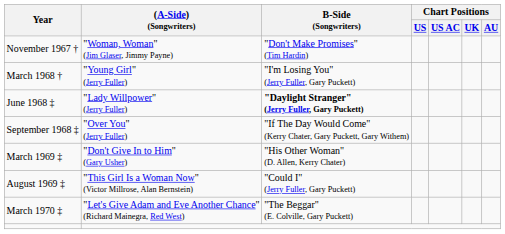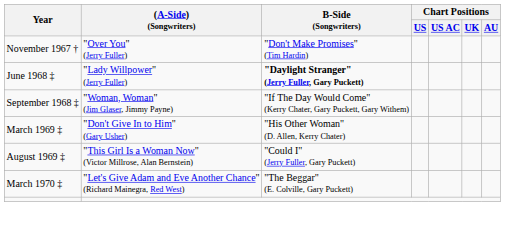 <table class="wikitable">
 <tr>
 <th rowspan="2">Year</th>
 <th rowspan="2">(<a href='#'>A-Side</a>)<br><small>(Songwriters)</small></th>
 <th rowspan="2">B-Side<br><small>(Songwriters)</small></th>
 <th colspan="4">Chart Positions</th>
 </tr>
 <tr>
 <th><a href='#'>US</a></th>
 <th><a href='#'>US AC</a></th>
 <th><a href='#'>UK</a></th>
 <th><a href='#'>AU</a></th>
 </tr>
 <tr>
 <td>November 1967 †</td>
-<td>"<a href='#'>Woman, Woman</a>"<br><small>(<a href='#'>Jim Glaser</a>, Jimmy Payne)</small></td>
+<td>"<a href='#'>Over You</a>"<br><small>(<a href='#'>Jerry Fuller</a>)</small></td>
 <td>"<a href='#'>Don't Make Promises</a>"<br><small>(<a href='#'>Tim Hardin</a>)</small></td>
-<td></td>
-<td></td>
-<td></td>
-<td></td>
-</tr>
-<tr>
-<td>March 1968 †</td>
-<td>"<a href='#'>Young Girl</a>"<br><small>(<a href='#'>Jerry Fuller</a>)</small></td>
-<td>"I'm Losing You"<br><small>(<a href='#'>Jerry Fuller</a>, Gary Puckett)</small></td>
 <td></td>
 <td></td>
 <td></td>
 <td></td>
 </tr>
 <tr>
 <td>June 1968 ‡</td>
 <td>"<a href='#'>Lady Willpower</a>"<br><small>(<a href='#'>Jerry Fuller</a>)</small></td>
 <td><strong>"Daylight Stranger"<br><small>(<a href='#'>Jerry Fuller</a>, Gary Puckett)</small></strong></td>
 <td></td>
 <td></td>
 <td></td>
 <td></td>
 </tr>
 <tr>
 <td>September 1968 ‡</td>
-<td>"<a href='#'>Over You</a>"<br><small>(<a href='#'>Jerry Fuller</a>)</small></td>
+<td>"<a href='#'>Woman, Woman</a>"<br><small>(<a href='#'>Jim Glaser</a>, Jimmy Payne)</small></td>
 <td>"If The Day Would Come"<br><small>(Kerry Chater, Gary Puckett, Gary Withem)</small></td>
 <td></td>
 <td></td>
 <td></td>
 <td></td>
 </tr>
 <tr>
 <td>March 1969 ‡</td>
 <td>"<a href='#'>Don't Give In to Him</a>"<br><small>(<a href='#'>Gary Usher</a>)</small></td>
 <td>"His Other Woman"<br><small>(D. Allen, Kerry Chater)</small></td>
 <td></td>
 <td></td>
 <td></td>
 <td></td>
 </tr>
 <tr>
 <td>August 1969 ‡</td>
 <td>"<a href='#'>This Girl Is a Woman Now</a>"<br><small>(Victor Millrose, Alan Bernstein)</small></td>
 <td>"Could I"<br><small>(<a href='#'>Jerry Fuller</a>, Gary Puckett)</small></td>
 <td></td>
 <td></td>
 <td></td>
 <td></td>
 </tr>
 <tr>
 <td>March 1970 ‡</td>
 <td>"<a href='#'>Let's Give Adam and Eve Another Chance</a>"<br><small>(Richard Mainegra, <a href='#'>Red West</a>)</small></td>
 <td>"The Beggar"<br><small>(E. Colville, Gary Puckett)</small></td>
 <td></td>
 <td></td>
 <td></td>
 <td></td>
 </tr>
 <tr>
 <td></td>
 </tr>
 </table>
